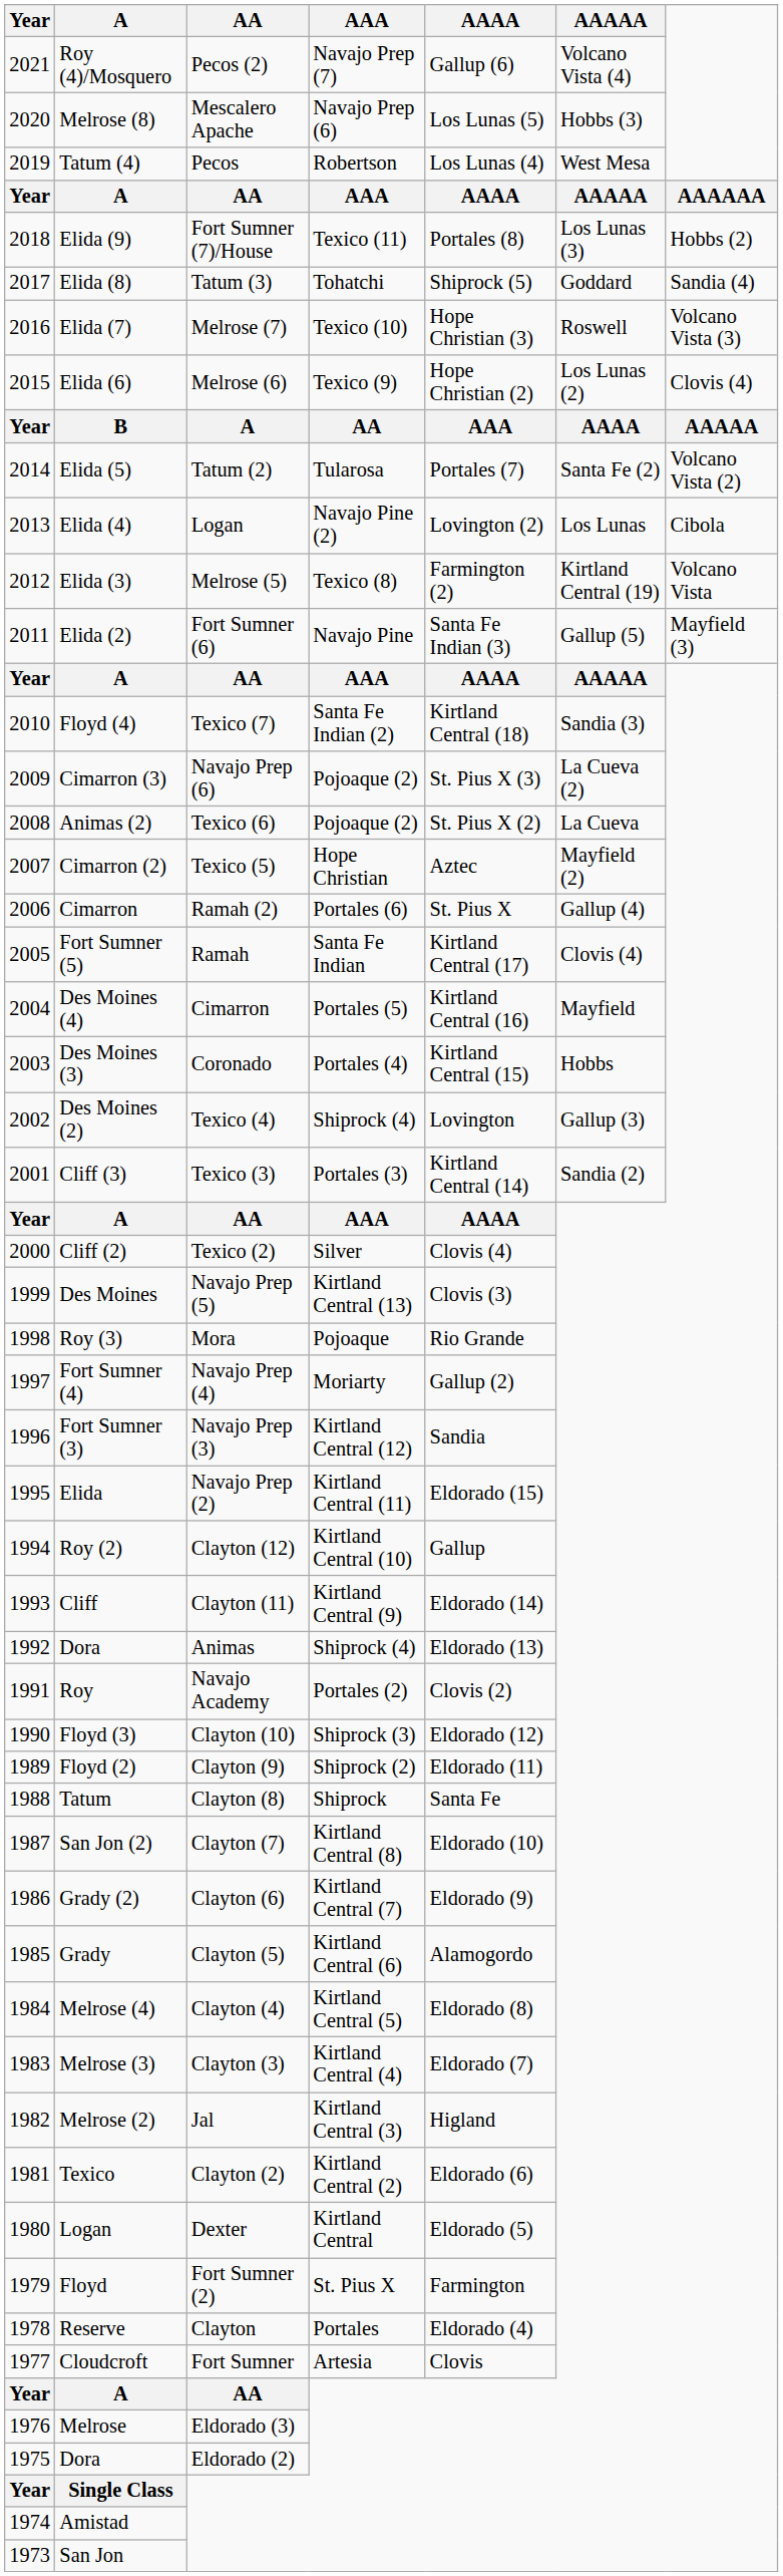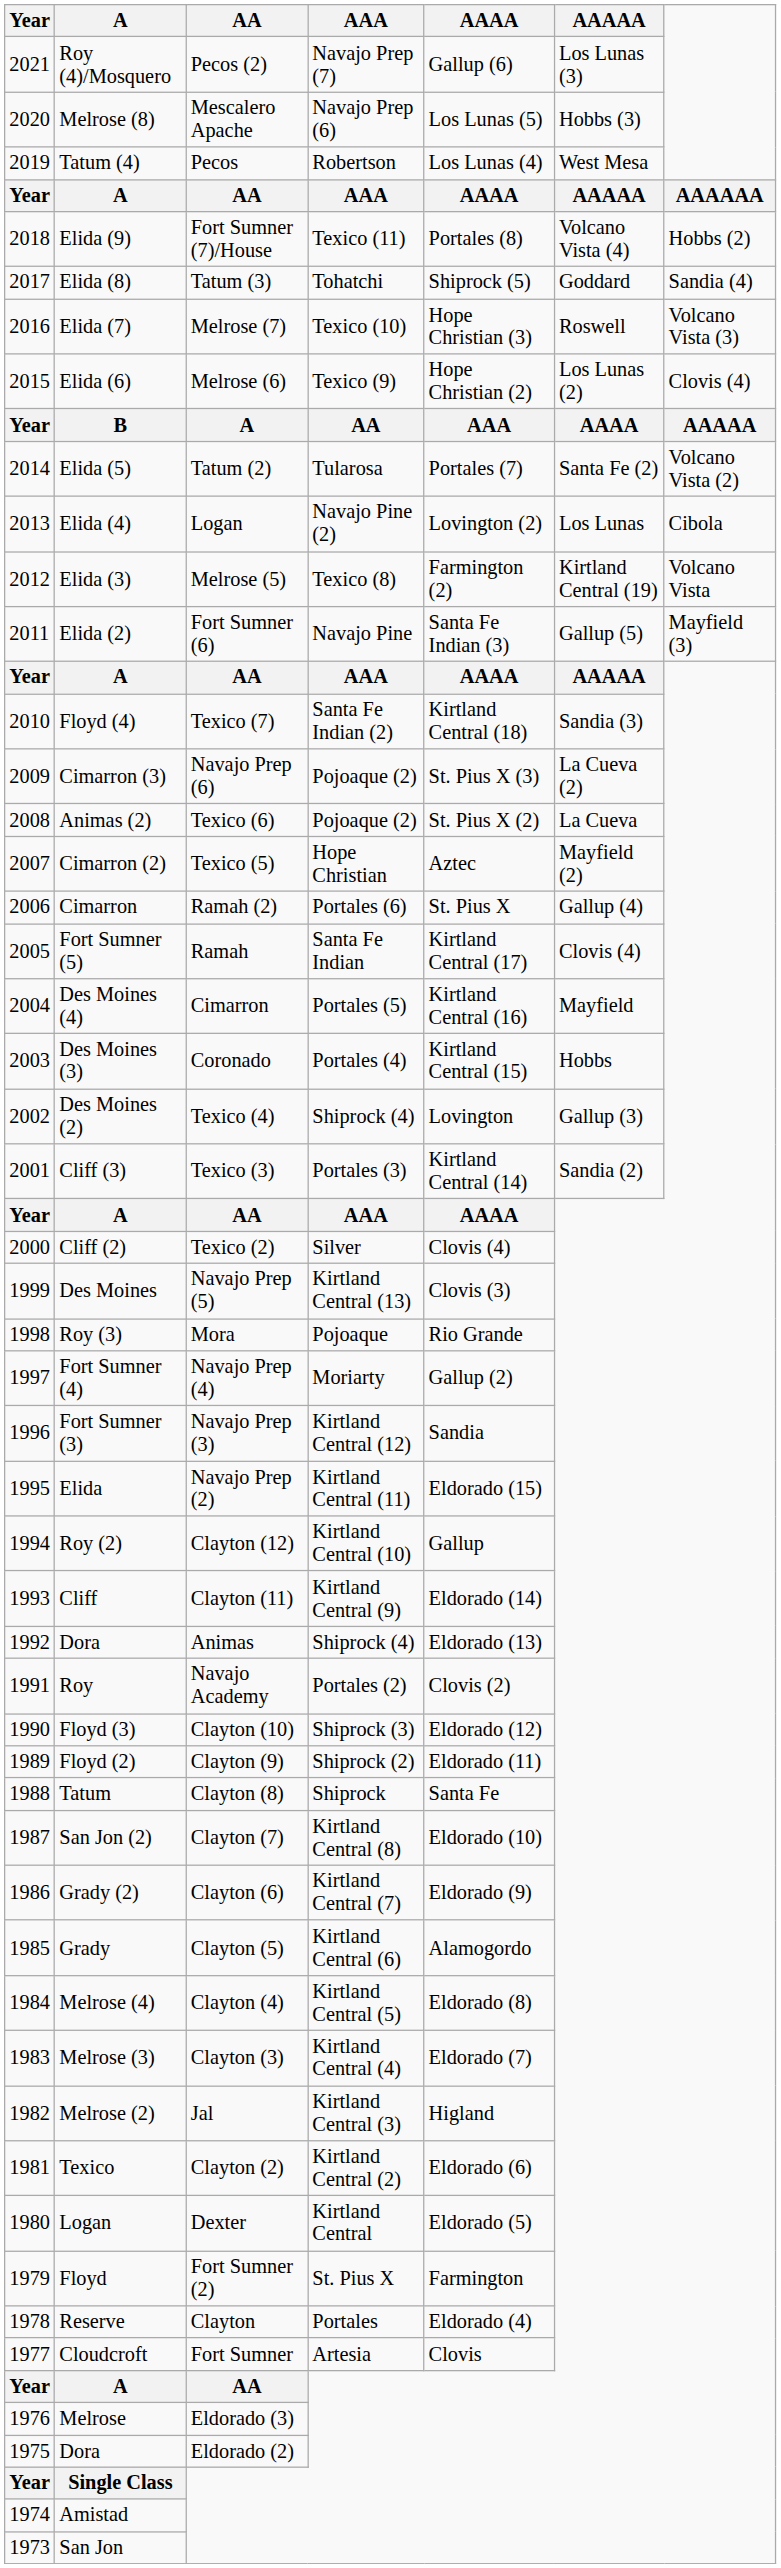 <table class="wikitable">
 <tr>
 <th>Year</th>
 <th>A</th>
 <th>AA</th>
 <th>AAA</th>
 <th>AAAA</th>
 <th>AAAAA</th>
 </tr>
 <tr>
 <td>2021</td>
 <td>Roy (4)/Mosquero</td>
 <td>Pecos (2)</td>
 <td>Navajo Prep (7)</td>
 <td>Gallup (6)</td>
-<td>Volcano Vista (4)</td>
+<td>Los Lunas (3)</td>
 </tr>
 <tr>
 <td>2020</td>
 <td>Melrose (8)</td>
 <td>Mescalero Apache</td>
 <td>Navajo Prep (6)</td>
 <td>Los Lunas (5)</td>
 <td>Hobbs (3)</td>
 </tr>
 <tr>
 <td>2019</td>
 <td>Tatum (4)</td>
 <td>Pecos</td>
 <td>Robertson</td>
 <td>Los Lunas (4)</td>
 <td>West Mesa</td>
 </tr>
 <tr>
 <th>Year</th>
 <th>A</th>
 <th>AA</th>
 <th>AAA</th>
 <th>AAAA</th>
 <th>AAAAA</th>
 <th>AAAAAA</th>
 </tr>
 <tr>
 <td>2018</td>
 <td>Elida (9)</td>
 <td>Fort Sumner (7)/House</td>
 <td>Texico (11)</td>
 <td>Portales (8)</td>
-<td>Los Lunas (3)</td>
+<td>Volcano Vista (4)</td>
 <td>Hobbs (2)</td>
 </tr>
 <tr>
 <td>2017</td>
 <td>Elida (8)</td>
 <td>Tatum  (3)</td>
 <td>Tohatchi</td>
 <td>Shiprock (5)</td>
 <td>Goddard</td>
 <td>Sandia (4)</td>
 </tr>
 <tr>
 <td>2016</td>
 <td>Elida (7)</td>
 <td>Melrose (7)</td>
 <td>Texico (10)</td>
 <td>Hope Christian (3)</td>
 <td>Roswell</td>
 <td>Volcano Vista (3)</td>
 </tr>
 <tr>
 <td>2015</td>
 <td>Elida (6)</td>
 <td>Melrose (6)</td>
 <td>Texico (9)</td>
 <td>Hope Christian (2)</td>
 <td>Los Lunas (2)</td>
 <td>Clovis (4)</td>
 </tr>
 <tr>
 <th>Year</th>
 <th>B</th>
 <th>A</th>
 <th>AA</th>
 <th>AAA</th>
 <th>AAAA</th>
 <th>AAAAA</th>
 </tr>
 <tr>
 <td>2014</td>
 <td>Elida (5)</td>
 <td>Tatum (2)</td>
 <td>Tularosa</td>
 <td>Portales (7)</td>
 <td>Santa Fe (2)</td>
 <td>Volcano Vista (2)</td>
 </tr>
 <tr>
 <td>2013</td>
 <td>Elida (4)</td>
 <td>Logan</td>
 <td>Navajo Pine (2)</td>
 <td>Lovington (2)</td>
 <td>Los Lunas</td>
 <td>Cibola</td>
 </tr>
 <tr>
 <td>2012</td>
 <td>Elida (3)</td>
 <td>Melrose (5)</td>
 <td>Texico (8)</td>
 <td>Farmington (2)</td>
 <td>Kirtland Central (19)</td>
 <td>Volcano Vista</td>
 </tr>
 <tr>
 <td>2011</td>
 <td>Elida (2)</td>
 <td>Fort Sumner (6)</td>
 <td>Navajo Pine</td>
 <td>Santa Fe Indian (3)</td>
 <td>Gallup (5)</td>
 <td>Mayfield (3)</td>
 </tr>
 <tr>
 <th>Year</th>
 <th>A</th>
 <th>AA</th>
 <th>AAA</th>
 <th>AAAA</th>
 <th>AAAAA</th>
 </tr>
 <tr>
 <td>2010</td>
 <td>Floyd (4)</td>
 <td>Texico (7)</td>
 <td>Santa Fe Indian (2)</td>
 <td>Kirtland Central (18)</td>
 <td>Sandia (3)</td>
 </tr>
 <tr>
 <td>2009</td>
 <td>Cimarron (3)</td>
 <td>Navajo Prep (6)</td>
 <td>Pojoaque (2)</td>
 <td>St. Pius X (3)</td>
 <td>La Cueva (2)</td>
 </tr>
 <tr>
 <td>2008</td>
 <td>Animas (2)</td>
 <td>Texico (6)</td>
 <td>Pojoaque (2)</td>
 <td>St. Pius X (2)</td>
 <td>La Cueva</td>
 </tr>
 <tr>
 <td>2007</td>
 <td>Cimarron (2)</td>
 <td>Texico (5)</td>
 <td>Hope Christian</td>
 <td>Aztec</td>
 <td>Mayfield (2)</td>
 </tr>
 <tr>
 <td>2006</td>
 <td>Cimarron</td>
 <td>Ramah (2)</td>
 <td>Portales (6)</td>
 <td>St. Pius X</td>
 <td>Gallup (4)</td>
 </tr>
 <tr>
 <td>2005</td>
 <td>Fort Sumner (5)</td>
 <td>Ramah</td>
 <td>Santa Fe Indian</td>
 <td>Kirtland Central (17)</td>
 <td>Clovis (4)</td>
 </tr>
 <tr>
 <td>2004</td>
 <td>Des Moines (4)</td>
 <td>Cimarron</td>
 <td>Portales (5)</td>
 <td>Kirtland Central (16)</td>
 <td>Mayfield</td>
 </tr>
 <tr>
 <td>2003</td>
 <td>Des Moines (3)</td>
 <td>Coronado</td>
 <td>Portales (4)</td>
 <td>Kirtland Central (15)</td>
 <td>Hobbs</td>
 </tr>
 <tr>
 <td>2002</td>
 <td>Des Moines (2)</td>
 <td>Texico (4)</td>
 <td>Shiprock (4)</td>
 <td>Lovington</td>
 <td>Gallup (3)</td>
 </tr>
 <tr>
 <td>2001</td>
 <td>Cliff (3)</td>
 <td>Texico (3)</td>
 <td>Portales (3)</td>
 <td>Kirtland Central (14)</td>
 <td>Sandia (2)</td>
 </tr>
 <tr>
 <th>Year</th>
 <th>A</th>
 <th>AA</th>
 <th>AAA</th>
 <th>AAAA</th>
 </tr>
 <tr>
 <td>2000</td>
 <td>Cliff (2)</td>
 <td>Texico (2)</td>
 <td>Silver</td>
 <td>Clovis (4)</td>
 </tr>
 <tr>
 <td>1999</td>
 <td>Des Moines</td>
 <td>Navajo Prep (5)</td>
 <td>Kirtland Central (13)</td>
 <td>Clovis (3)</td>
 </tr>
 <tr>
 <td>1998</td>
 <td>Roy (3)</td>
 <td>Mora</td>
 <td>Pojoaque</td>
 <td>Rio Grande</td>
 </tr>
 <tr>
 <td>1997</td>
 <td>Fort Sumner (4)</td>
 <td>Navajo Prep (4)</td>
 <td>Moriarty</td>
 <td>Gallup (2)</td>
 </tr>
 <tr>
 <td>1996</td>
 <td>Fort Sumner (3)</td>
 <td>Navajo Prep (3)</td>
 <td>Kirtland Central (12)</td>
 <td>Sandia</td>
 </tr>
 <tr>
 <td>1995</td>
 <td>Elida</td>
 <td>Navajo Prep (2)</td>
 <td>Kirtland Central (11)</td>
 <td>Eldorado (15)</td>
 </tr>
 <tr>
 <td>1994</td>
 <td>Roy (2)</td>
 <td>Clayton (12)</td>
 <td>Kirtland Central (10)</td>
 <td>Gallup</td>
 </tr>
 <tr>
 <td>1993</td>
 <td>Cliff</td>
 <td>Clayton (11)</td>
 <td>Kirtland Central (9)</td>
 <td>Eldorado (14)</td>
 </tr>
 <tr>
 <td>1992</td>
 <td>Dora</td>
 <td>Animas</td>
 <td>Shiprock (4)</td>
 <td>Eldorado (13)</td>
 </tr>
 <tr>
 <td>1991</td>
 <td>Roy</td>
 <td>Navajo Academy</td>
 <td>Portales (2)</td>
 <td>Clovis (2)</td>
 </tr>
 <tr>
 <td>1990</td>
 <td>Floyd (3)</td>
 <td>Clayton (10)</td>
 <td>Shiprock (3)</td>
 <td>Eldorado (12)</td>
 </tr>
 <tr>
 <td>1989</td>
 <td>Floyd (2)</td>
 <td>Clayton (9)</td>
 <td>Shiprock (2)</td>
 <td>Eldorado (11)</td>
 </tr>
 <tr>
 <td>1988</td>
 <td>Tatum</td>
 <td>Clayton (8)</td>
 <td>Shiprock</td>
 <td>Santa Fe</td>
 </tr>
 <tr>
 <td>1987</td>
 <td>San Jon (2)</td>
 <td>Clayton (7)</td>
 <td>Kirtland Central (8)</td>
 <td>Eldorado (10)</td>
 </tr>
 <tr>
 <td>1986</td>
 <td>Grady (2)</td>
 <td>Clayton (6)</td>
 <td>Kirtland Central (7)</td>
 <td>Eldorado (9)</td>
 </tr>
 <tr>
 <td>1985</td>
 <td>Grady</td>
 <td>Clayton (5)</td>
 <td>Kirtland Central (6)</td>
 <td>Alamogordo</td>
 </tr>
 <tr>
 <td>1984</td>
 <td>Melrose (4)</td>
 <td>Clayton (4)</td>
 <td>Kirtland Central (5)</td>
 <td>Eldorado (8)</td>
 </tr>
 <tr>
 <td>1983</td>
 <td>Melrose (3)</td>
 <td>Clayton (3)</td>
 <td>Kirtland Central (4)</td>
 <td>Eldorado (7)</td>
 </tr>
 <tr>
 <td>1982</td>
 <td>Melrose (2)</td>
 <td>Jal</td>
 <td>Kirtland Central (3)</td>
 <td>Higland</td>
 </tr>
 <tr>
 <td>1981</td>
 <td>Texico</td>
 <td>Clayton (2)</td>
 <td>Kirtland Central (2)</td>
 <td>Eldorado (6)</td>
 </tr>
 <tr>
 <td>1980</td>
 <td>Logan</td>
 <td>Dexter</td>
 <td>Kirtland Central</td>
 <td>Eldorado (5)</td>
 </tr>
 <tr>
 <td>1979</td>
 <td>Floyd</td>
 <td>Fort Sumner (2)</td>
 <td>St. Pius X</td>
 <td>Farmington</td>
 </tr>
 <tr>
 <td>1978</td>
 <td>Reserve</td>
 <td>Clayton</td>
 <td>Portales</td>
 <td>Eldorado (4)</td>
 </tr>
 <tr>
 <td>1977</td>
 <td>Cloudcroft</td>
 <td>Fort Sumner</td>
 <td>Artesia</td>
 <td>Clovis</td>
 </tr>
 <tr>
 <th>Year</th>
 <th>A</th>
 <th>AA</th>
 </tr>
 <tr>
 <td>1976</td>
 <td>Melrose</td>
 <td>Eldorado (3)</td>
 </tr>
 <tr>
 <td>1975</td>
 <td>Dora</td>
 <td>Eldorado (2)</td>
 </tr>
 <tr>
 <th>Year</th>
 <th>Single Class</th>
 </tr>
 <tr>
 <td>1974</td>
 <td>Amistad</td>
 </tr>
 <tr>
 <td>1973</td>
 <td>San Jon</td>
 </tr>
 </table>
